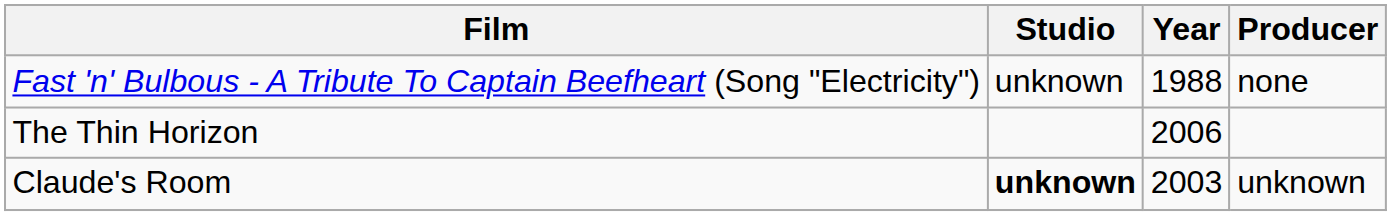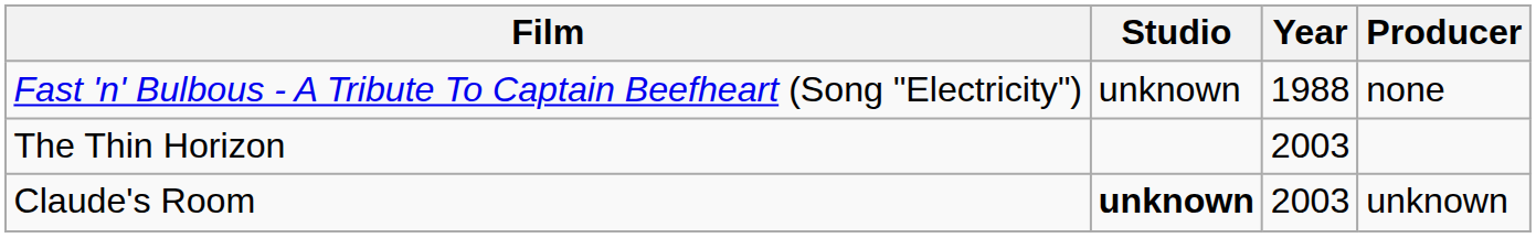 <table class="wikitable">
 <tr>
 <th align="left">Film</th>
 <th align="left">Studio</th>
 <th align="left">Year</th>
 <th align="left">Producer</th>
 </tr>
 <tr>
 <td><em><a href='#'>Fast 'n' Bulbous - A Tribute To Captain Beefheart</a></em> (Song "Electricity")</td>
 <td>unknown</td>
 <td>1988</td>
 <td>none</td>
 </tr>
 <tr>
 <td>The Thin Horizon</td>
 <td></td>
-<td>2006</td>
+<td>2003</td>
 <td></td>
 </tr>
 <tr>
 <td>Claude's Room</td>
 <td><strong>unknown</strong></td>
 <td>2003</td>
 <td>unknown</td>
 </tr>
 </table>
